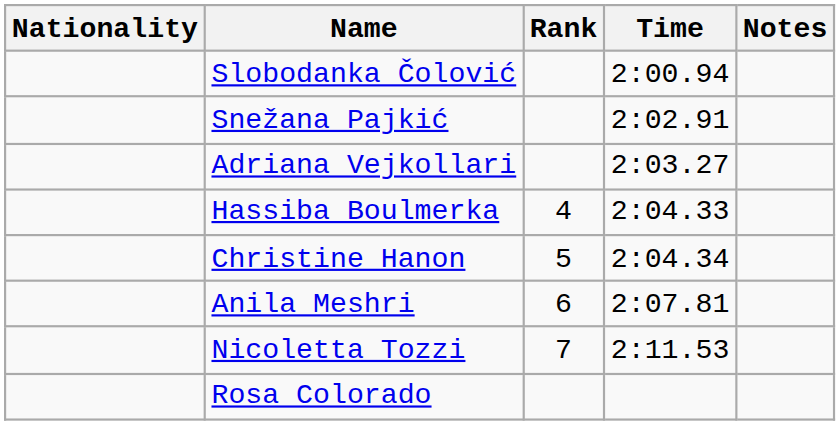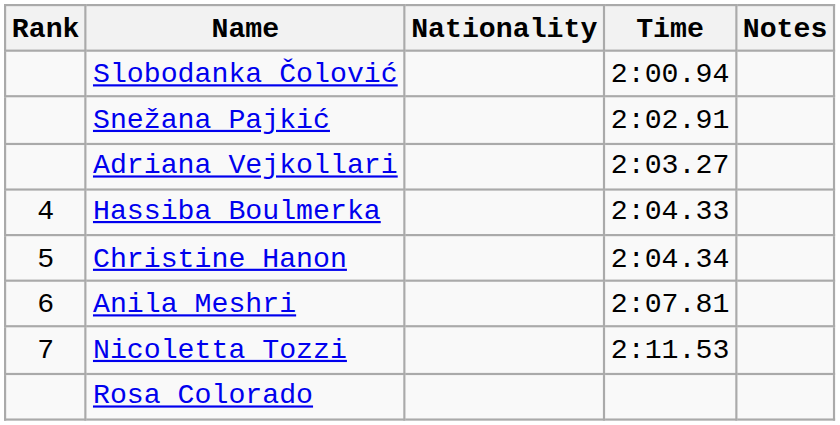 <table class="wikitable sortable" style="text-align:center">
 <tr>
+<th>Rank</th>
+<th>Name</th>
 <th>Nationality</th>
-<th>Name</th>
-<th>Rank</th>
 <th>Time</th>
 <th>Notes</th>
 </tr>
 <tr>
+<td></td>
+<td align=left><a href='#'>Slobodanka Čolović</a></td>
 <td align=left></td>
-<td align=left><a href='#'>Slobodanka Čolović</a></td>
-<td></td>
 <td>2:00.94</td>
 <td></td>
 </tr>
 <tr>
+<td></td>
+<td align=left><a href='#'>Snežana Pajkić</a></td>
 <td align=left></td>
-<td align=left><a href='#'>Snežana Pajkić</a></td>
-<td></td>
 <td>2:02.91</td>
 <td></td>
 </tr>
 <tr>
+<td></td>
+<td align=left><a href='#'>Adriana Vejkollari</a></td>
 <td align=left></td>
-<td align=left><a href='#'>Adriana Vejkollari</a></td>
-<td></td>
 <td>2:03.27</td>
 <td></td>
 </tr>
 <tr>
+<td>4</td>
+<td align=left><a href='#'>Hassiba Boulmerka</a></td>
 <td align=left></td>
-<td align=left><a href='#'>Hassiba Boulmerka</a></td>
-<td>4</td>
 <td>2:04.33</td>
 <td></td>
 </tr>
 <tr>
+<td>5</td>
+<td align=left><a href='#'>Christine Hanon</a></td>
 <td align=left></td>
-<td align=left><a href='#'>Christine Hanon</a></td>
-<td>5</td>
 <td>2:04.34</td>
 <td></td>
 </tr>
 <tr>
+<td>6</td>
+<td align=left><a href='#'>Anila Meshri</a></td>
 <td align=left></td>
-<td align=left><a href='#'>Anila Meshri</a></td>
-<td>6</td>
 <td>2:07.81</td>
 <td></td>
 </tr>
 <tr>
+<td>7</td>
+<td align=left><a href='#'>Nicoletta Tozzi</a></td>
 <td align=left></td>
-<td align=left><a href='#'>Nicoletta Tozzi</a></td>
-<td>7</td>
 <td>2:11.53</td>
 <td></td>
 </tr>
 <tr>
+<td></td>
+<td align=left><a href='#'>Rosa Colorado</a></td>
 <td align=left></td>
-<td align=left><a href='#'>Rosa Colorado</a></td>
-<td></td>
 <td></td>
 <td></td>
 </tr>
 </table>
